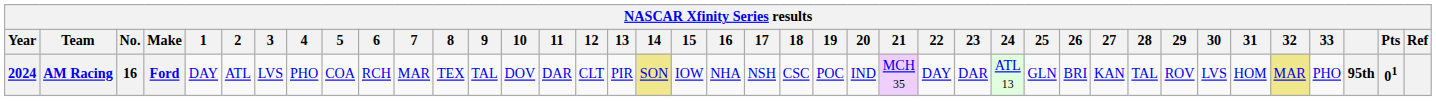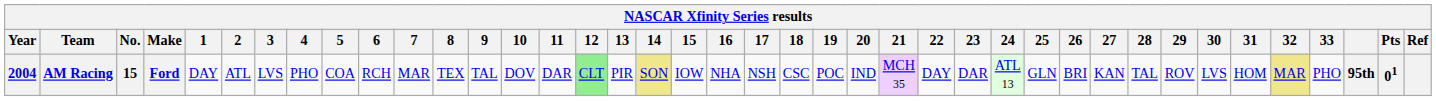 <table class="wikitable" style="text-align:center; font-size:75%">
 <tr>
 <th colspan=40><a href='#'>NASCAR Xfinity Series</a> results</th>
 </tr>
 <tr>
 <th>Year</th>
 <th>Team</th>
 <th>No.</th>
 <th>Make</th>
 <th>1</th>
 <th>2</th>
 <th>3</th>
 <th>4</th>
 <th>5</th>
 <th>6</th>
 <th>7</th>
 <th>8</th>
 <th>9</th>
 <th>10</th>
 <th>11</th>
 <th>12</th>
 <th>13</th>
 <th>14</th>
 <th>15</th>
 <th>16</th>
 <th>17</th>
 <th>18</th>
 <th>19</th>
 <th>20</th>
 <th>21</th>
 <th>22</th>
 <th>23</th>
 <th>24</th>
 <th>25</th>
 <th>26</th>
 <th>27</th>
 <th>28</th>
 <th>29</th>
 <th>30</th>
 <th>31</th>
 <th>32</th>
 <th>33</th>
 <th></th>
 <th>Pts</th>
 <th>Ref</th>
 </tr>
 <tr>
-<th><a href='#'>2024</a></th>
+<th><a href='#'>2004</a></th>
 <th><a href='#'>AM Racing</a></th>
-<th>16</th>
+<th>15</th>
 <th><a href='#'>Ford</a></th>
 <td><a href='#'>DAY</a></td>
 <td><a href='#'>ATL</a></td>
 <td><a href='#'>LVS</a></td>
 <td><a href='#'>PHO</a></td>
 <td><a href='#'>COA</a></td>
 <td><a href='#'>RCH</a></td>
 <td><a href='#'>MAR</a></td>
 <td><a href='#'>TEX</a></td>
 <td><a href='#'>TAL</a></td>
 <td><a href='#'>DOV</a></td>
 <td><a href='#'>DAR</a></td>
-<td><a href='#'>CLT</a></td>
+<td style="background: lightgreen;"><a href='#'>CLT</a></td>
 <td><a href='#'>PIR</a></td>
 <td style="background: khaki;"><a href='#'>SON</a></td>
 <td><a href='#'>IOW</a></td>
 <td><a href='#'>NHA</a></td>
 <td><a href='#'>NSH</a></td>
 <td><a href='#'>CSC</a></td>
 <td><a href='#'>POC</a></td>
 <td><a href='#'>IND</a></td>
 <td style="background:#EFCFFF;"><a href='#'>MCH</a><br><small>35</small></td>
 <td><a href='#'>DAY</a></td>
 <td><a href='#'>DAR</a></td>
 <td style="background:#DFFFDF;"><a href='#'>ATL</a><br><small>13</small></td>
 <td><a href='#'>GLN</a></td>
 <td><a href='#'>BRI</a></td>
 <td><a href='#'>KAN</a></td>
 <td><a href='#'>TAL</a></td>
 <td><a href='#'>ROV</a></td>
 <td><a href='#'>LVS</a></td>
 <td><a href='#'>HOM</a></td>
 <td style="background: khaki;"><a href='#'>MAR</a></td>
 <td><a href='#'>PHO</a></td>
 <th>95th</th>
 <th>0<sup>1</sup></th>
 <th></th>
 </tr>
 </table>
